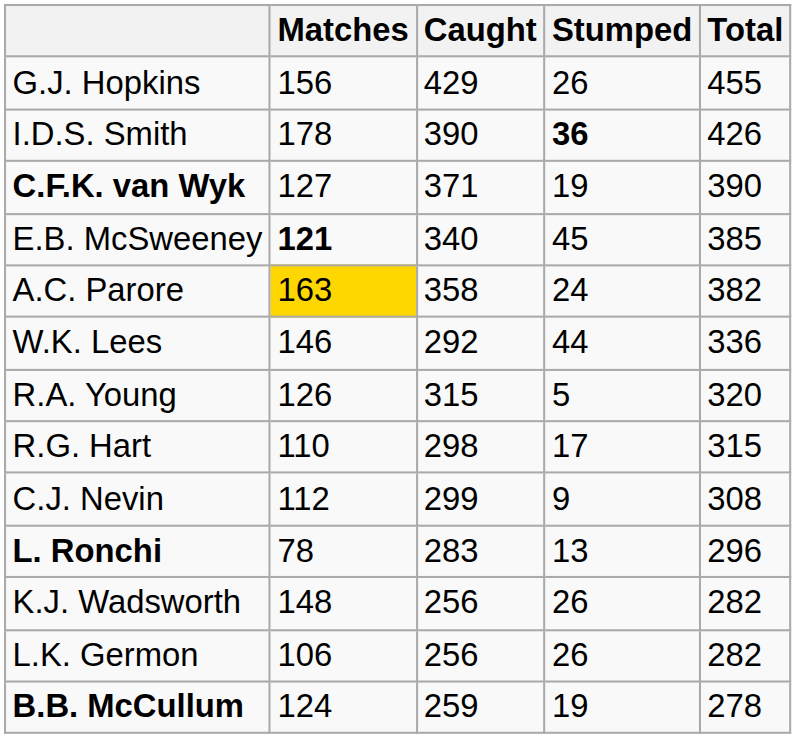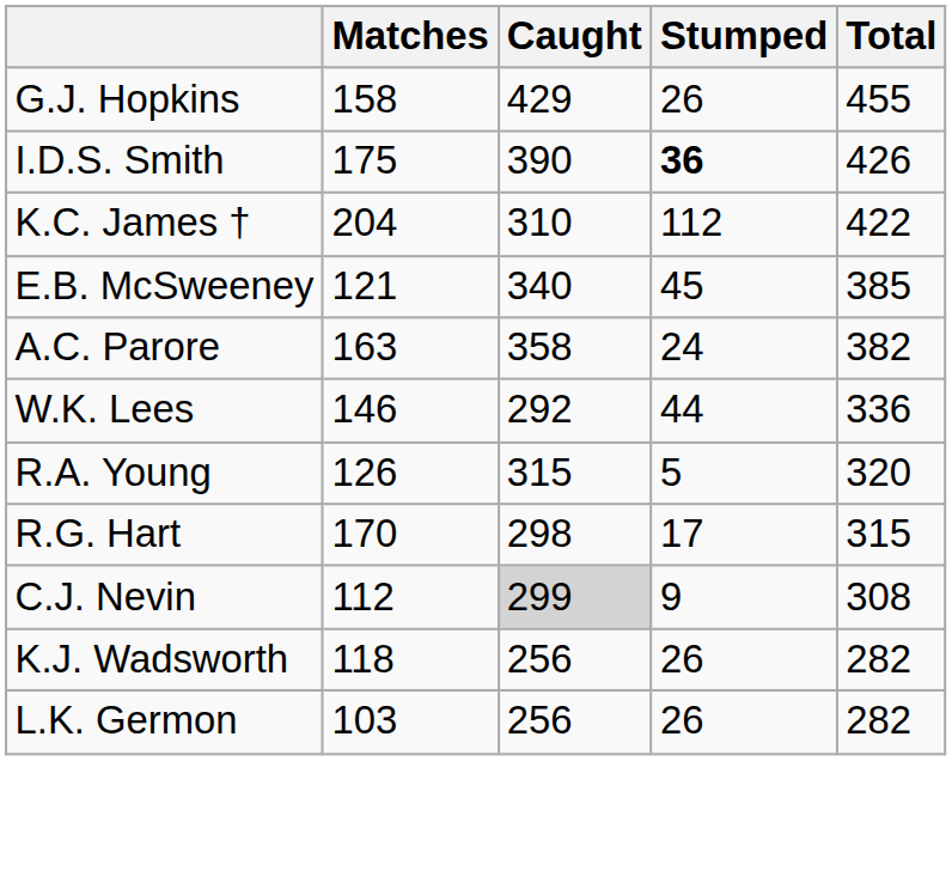 <table class="wikitable">
 <tr>
 <th></th>
 <th>Matches</th>
 <th>Caught</th>
 <th>Stumped</th>
 <th>Total</th>
 </tr>
 <tr>
 <td>G.J. Hopkins</td>
-<td>156</td>
+<td>158</td>
 <td>429</td>
 <td>26</td>
 <td>455</td>
 </tr>
 <tr>
 <td>I.D.S. Smith</td>
-<td>178</td>
+<td>175</td>
 <td>390</td>
 <td><strong>36</strong></td>
 <td>426</td>
 </tr>
 <tr>
-<td><strong>C.F.K. van Wyk</strong></td>
-<td>127</td>
-<td>371</td>
-<td>19</td>
-<td>390</td>
+<td>K.C. James †</td>
+<td>204</td>
+<td>310</td>
+<td>112</td>
+<td>422</td>
 </tr>
 <tr>
 <td>E.B. McSweeney</td>
-<td><strong>121</strong></td>
+<td>121</td>
 <td>340</td>
 <td>45</td>
 <td>385</td>
 </tr>
 <tr>
 <td>A.C. Parore</td>
-<td style="background: gold;">163</td>
+<td>163</td>
 <td>358</td>
 <td>24</td>
 <td>382</td>
 </tr>
 <tr>
 <td>W.K. Lees</td>
 <td>146</td>
 <td>292</td>
 <td>44</td>
 <td>336</td>
 </tr>
 <tr>
 <td>R.A. Young</td>
 <td>126</td>
 <td>315</td>
 <td>5</td>
 <td>320</td>
 </tr>
 <tr>
 <td>R.G. Hart</td>
-<td>110</td>
+<td>170</td>
 <td>298</td>
 <td>17</td>
 <td>315</td>
 </tr>
 <tr>
 <td>C.J. Nevin</td>
 <td>112</td>
-<td>299</td>
+<td style="background: lightgrey;">299</td>
 <td>9</td>
 <td>308</td>
 </tr>
 <tr>
-<td><strong>L. Ronchi</strong></td>
-<td>78</td>
-<td>283</td>
-<td>13</td>
-<td>296</td>
-</tr>
-<tr>
 <td>K.J. Wadsworth</td>
-<td>148</td>
+<td>118</td>
 <td>256</td>
 <td>26</td>
 <td>282</td>
 </tr>
 <tr>
 <td>L.K. Germon</td>
-<td>106</td>
+<td>103</td>
 <td>256</td>
 <td>26</td>
 <td>282</td>
 </tr>
-<tr>
-<td><strong>B.B. McCullum</strong></td>
-<td>124</td>
-<td>259</td>
-<td>19</td>
-<td>278</td>
-</tr>
 </table>
